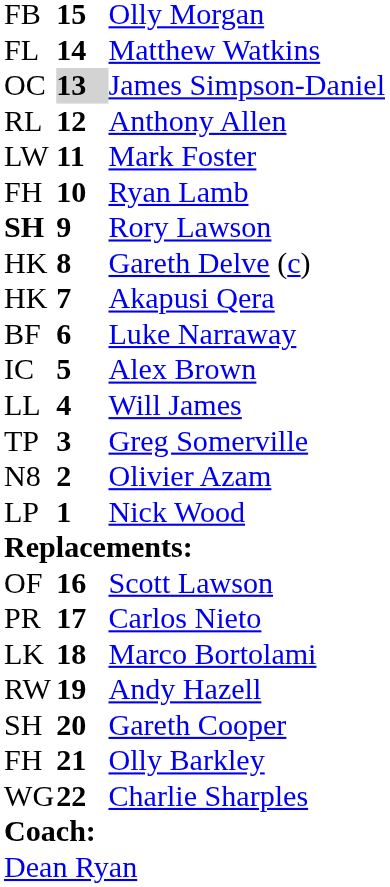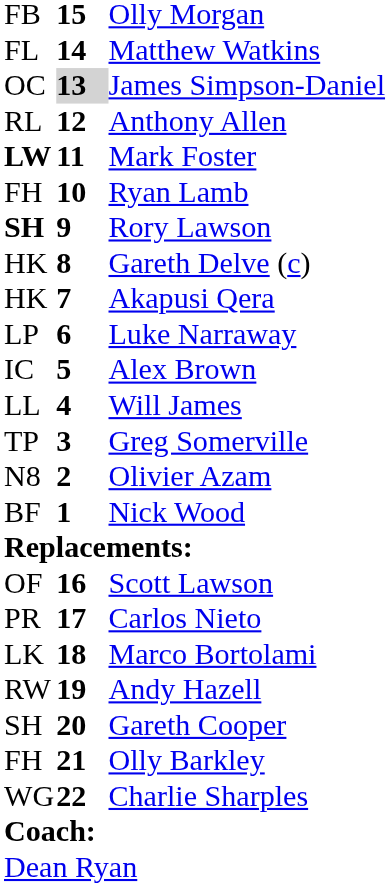 <table style="font-size: 90%" cellspacing="0" cellpadding="0">
 <tr>
 <th width="25"></th>
 <th width="25"></th>
 </tr>
 <tr>
 <td>FB</td>
 <td><strong>15</strong></td>
 <td> <a href='#'>Olly Morgan</a></td>
 </tr>
 <tr>
 <td>FL</td>
 <td><strong>14</strong></td>
 <td> <a href='#'>Matthew Watkins</a></td>
 </tr>
 <tr>
 <td>OC</td>
 <td style="background: lightgrey;"><strong>13</strong></td>
 <td> <a href='#'>James Simpson-Daniel</a></td>
 </tr>
 <tr>
 <td>RL</td>
 <td><strong>12</strong></td>
 <td> <a href='#'>Anthony Allen</a></td>
 </tr>
 <tr>
-<td>LW</td>
+<td><strong>LW</strong></td>
 <td><strong>11</strong></td>
 <td> <a href='#'>Mark Foster</a></td>
 </tr>
 <tr>
 <td>FH</td>
 <td><strong>10</strong></td>
 <td> <a href='#'>Ryan Lamb</a></td>
 </tr>
 <tr>
 <td><strong>SH</strong></td>
 <td><strong>9</strong></td>
 <td> <a href='#'>Rory Lawson</a></td>
 </tr>
 <tr>
 <td>HK</td>
 <td><strong>8</strong></td>
 <td> <a href='#'>Gareth Delve</a> (<a href='#'>c</a>)</td>
 </tr>
 <tr>
 <td>HK</td>
 <td><strong>7</strong></td>
 <td> <a href='#'>Akapusi Qera</a></td>
 </tr>
 <tr>
-<td>BF</td>
+<td>LP</td>
 <td><strong>6</strong></td>
 <td> <a href='#'>Luke Narraway</a></td>
 </tr>
 <tr>
 <td>IC</td>
 <td><strong>5</strong></td>
 <td> <a href='#'>Alex Brown</a></td>
 </tr>
 <tr>
 <td>LL</td>
 <td><strong>4</strong></td>
 <td> <a href='#'>Will James</a></td>
 </tr>
 <tr>
 <td>TP</td>
 <td><strong>3</strong></td>
 <td> <a href='#'>Greg Somerville</a></td>
 </tr>
 <tr>
 <td>N8</td>
 <td><strong>2</strong></td>
 <td> <a href='#'>Olivier Azam</a></td>
 </tr>
 <tr>
-<td>LP</td>
+<td>BF</td>
 <td><strong>1</strong></td>
 <td> <a href='#'>Nick Wood</a></td>
 </tr>
 <tr>
 <td colspan=3><strong>Replacements:</strong></td>
 </tr>
 <tr>
 <td>OF</td>
 <td><strong>16</strong></td>
 <td> <a href='#'>Scott Lawson</a></td>
 </tr>
 <tr>
 <td>PR</td>
 <td><strong>17</strong></td>
 <td> <a href='#'>Carlos Nieto</a></td>
 </tr>
 <tr>
 <td>LK</td>
 <td><strong>18</strong></td>
 <td> <a href='#'>Marco Bortolami</a></td>
 </tr>
 <tr>
 <td>RW</td>
 <td><strong>19</strong></td>
 <td> <a href='#'>Andy Hazell</a></td>
 </tr>
 <tr>
 <td>SH</td>
 <td><strong>20</strong></td>
 <td> <a href='#'>Gareth Cooper</a></td>
 </tr>
 <tr>
 <td>FH</td>
 <td><strong>21</strong></td>
 <td> <a href='#'>Olly Barkley</a></td>
 </tr>
 <tr>
 <td>WG</td>
 <td><strong>22</strong></td>
 <td> <a href='#'>Charlie Sharples</a></td>
 </tr>
 <tr>
 <td colspan=3><strong>Coach:</strong></td>
 </tr>
 <tr>
 <td colspan="4"><a href='#'>Dean Ryan</a></td>
 </tr>
 </table>
